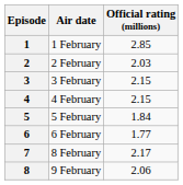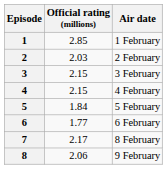 <table class="wikitable plainrowheaders" style="text-align:center;">
 <tr>
 <th>Episode</th>
+<th>Official rating<br><small>(millions)</small></th>
 <th>Air date</th>
-<th>Official rating<br><small>(millions)</small></th>
 </tr>
 <tr>
 <th>1</th>
+<td>2.85</td>
 <td>1 February</td>
-<td>2.85</td>
 </tr>
 <tr>
 <th>2</th>
+<td>2.03</td>
 <td>2 February</td>
-<td>2.03</td>
 </tr>
 <tr>
 <th>3</th>
+<td>2.15</td>
 <td>3 February</td>
-<td>2.15</td>
 </tr>
 <tr>
 <th>4</th>
+<td>2.15</td>
 <td>4 February</td>
-<td>2.15</td>
 </tr>
 <tr>
 <th>5</th>
+<td>1.84</td>
 <td>5 February</td>
-<td>1.84</td>
 </tr>
 <tr>
 <th>6</th>
+<td>1.77</td>
 <td>6 February</td>
-<td>1.77</td>
 </tr>
 <tr>
 <th>7</th>
+<td>2.17</td>
 <td>8 February</td>
-<td>2.17</td>
 </tr>
 <tr>
 <th>8</th>
+<td>2.06</td>
 <td>9 February</td>
-<td>2.06</td>
 </tr>
 </table>
